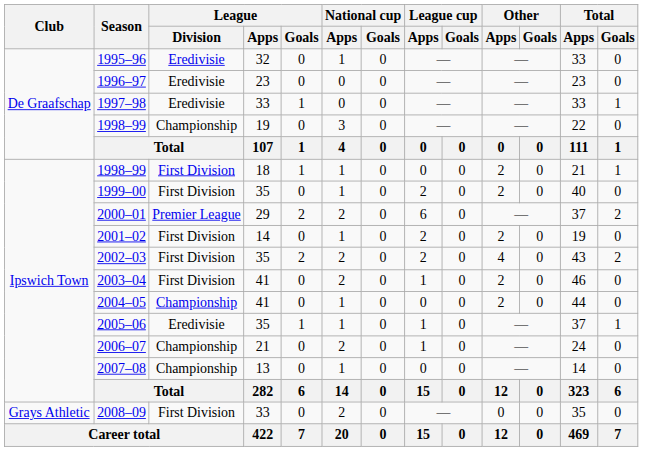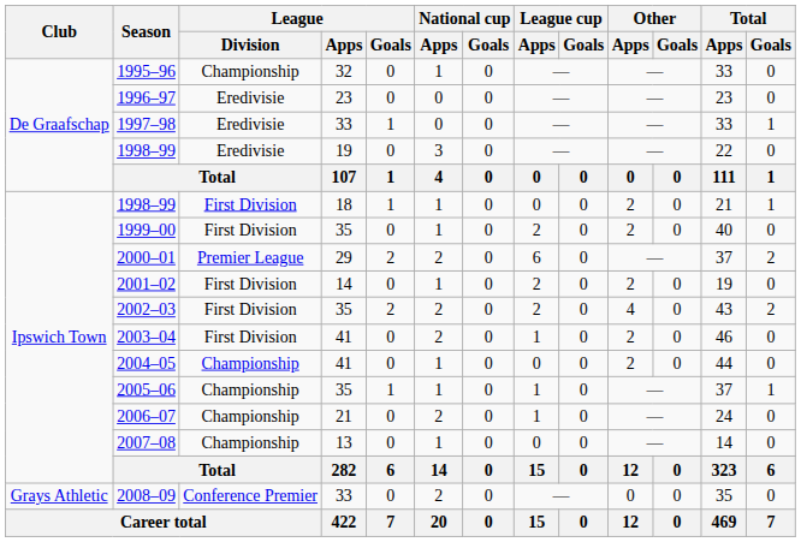 <table class=wikitable style="text-align:center;">
 <tr>
 <th rowspan="2">Club</th>
 <th rowspan="2">Season</th>
 <th colspan="3">League</th>
 <th colspan="2">National cup</th>
 <th colspan="2">League cup</th>
 <th colspan="2">Other</th>
 <th colspan="2">Total</th>
 </tr>
 <tr>
 <th>Division</th>
 <th>Apps</th>
 <th>Goals</th>
 <th>Apps</th>
 <th>Goals</th>
 <th>Apps</th>
 <th>Goals</th>
 <th>Apps</th>
 <th>Goals</th>
 <th>Apps</th>
 <th>Goals</th>
 </tr>
 <tr>
 <td rowspan="5"><a href='#'>De Graafschap</a></td>
 <td><a href='#'>1995–96</a></td>
-<td><a href='#'>Eredivisie</a></td>
+<td>Championship</td>
 <td>32</td>
 <td>0</td>
 <td>1</td>
 <td>0</td>
 <td colspan="2">—</td>
 <td colspan="2">—</td>
 <td>33</td>
 <td>0</td>
 </tr>
 <tr>
 <td><a href='#'>1996–97</a></td>
 <td>Eredivisie</td>
 <td>23</td>
 <td>0</td>
 <td>0</td>
 <td>0</td>
 <td colspan="2">—</td>
 <td colspan="2">—</td>
 <td>23</td>
 <td>0</td>
 </tr>
 <tr>
 <td><a href='#'>1997–98</a></td>
 <td>Eredivisie</td>
 <td>33</td>
 <td>1</td>
 <td>0</td>
 <td>0</td>
 <td colspan="2">—</td>
 <td colspan="2">—</td>
 <td>33</td>
 <td>1</td>
 </tr>
 <tr>
 <td><a href='#'>1998–99</a></td>
-<td>Championship</td>
+<td>Eredivisie</td>
 <td>19</td>
 <td>0</td>
 <td>3</td>
 <td>0</td>
 <td colspan="2">—</td>
 <td colspan="2">—</td>
 <td>22</td>
 <td>0</td>
 </tr>
 <tr>
 <th colspan="2">Total</th>
 <th>107</th>
 <th>1</th>
 <th>4</th>
 <th>0</th>
 <th>0</th>
 <th>0</th>
 <th>0</th>
 <th>0</th>
 <th>111</th>
 <th>1</th>
 </tr>
 <tr>
 <td rowspan="11"><a href='#'>Ipswich Town</a></td>
 <td><a href='#'>1998–99</a></td>
 <td><a href='#'>First Division</a></td>
 <td>18</td>
 <td>1</td>
 <td>1</td>
 <td>0</td>
 <td>0</td>
 <td>0</td>
 <td>2</td>
 <td>0</td>
 <td>21</td>
 <td>1</td>
 </tr>
 <tr>
 <td><a href='#'>1999–00</a></td>
 <td>First Division</td>
 <td>35</td>
 <td>0</td>
 <td>1</td>
 <td>0</td>
 <td>2</td>
 <td>0</td>
 <td>2</td>
 <td>0</td>
 <td>40</td>
 <td>0</td>
 </tr>
 <tr>
 <td><a href='#'>2000–01</a></td>
 <td><a href='#'>Premier League</a></td>
 <td>29</td>
 <td>2</td>
 <td>2</td>
 <td>0</td>
 <td>6</td>
 <td>0</td>
 <td colspan="2">—</td>
 <td>37</td>
 <td>2</td>
 </tr>
 <tr>
 <td><a href='#'>2001–02</a></td>
 <td>First Division</td>
 <td>14</td>
 <td>0</td>
 <td>1</td>
 <td>0</td>
 <td>2</td>
 <td>0</td>
 <td>2</td>
 <td>0</td>
 <td>19</td>
 <td>0</td>
 </tr>
 <tr>
 <td><a href='#'>2002–03</a></td>
 <td>First Division</td>
 <td>35</td>
 <td>2</td>
 <td>2</td>
 <td>0</td>
 <td>2</td>
 <td>0</td>
 <td>4</td>
 <td>0</td>
 <td>43</td>
 <td>2</td>
 </tr>
 <tr>
 <td><a href='#'>2003–04</a></td>
 <td>First Division</td>
 <td>41</td>
 <td>0</td>
 <td>2</td>
 <td>0</td>
 <td>1</td>
 <td>0</td>
 <td>2</td>
 <td>0</td>
 <td>46</td>
 <td>0</td>
 </tr>
 <tr>
 <td><a href='#'>2004–05</a></td>
 <td><a href='#'>Championship</a></td>
 <td>41</td>
 <td>0</td>
 <td>1</td>
 <td>0</td>
 <td>0</td>
 <td>0</td>
 <td>2</td>
 <td>0</td>
 <td>44</td>
 <td>0</td>
 </tr>
 <tr>
 <td><a href='#'>2005–06</a></td>
-<td>Eredivisie</td>
+<td>Championship</td>
 <td>35</td>
 <td>1</td>
 <td>1</td>
 <td>0</td>
 <td>1</td>
 <td>0</td>
 <td colspan="2">—</td>
 <td>37</td>
 <td>1</td>
 </tr>
 <tr>
 <td><a href='#'>2006–07</a></td>
 <td>Championship</td>
 <td>21</td>
 <td>0</td>
 <td>2</td>
 <td>0</td>
 <td>1</td>
 <td>0</td>
 <td colspan="2">—</td>
 <td>24</td>
 <td>0</td>
 </tr>
 <tr>
 <td><a href='#'>2007–08</a></td>
 <td>Championship</td>
 <td>13</td>
 <td>0</td>
 <td>1</td>
 <td>0</td>
 <td>0</td>
 <td>0</td>
 <td colspan="2">—</td>
 <td>14</td>
 <td>0</td>
 </tr>
 <tr>
 <th colspan="2">Total</th>
 <th>282</th>
 <th>6</th>
 <th>14</th>
 <th>0</th>
 <th>15</th>
 <th>0</th>
 <th>12</th>
 <th>0</th>
 <th>323</th>
 <th>6</th>
 </tr>
 <tr>
 <td><a href='#'>Grays Athletic</a></td>
 <td><a href='#'>2008–09</a></td>
-<td>First Division</td>
+<td><a href='#'>Conference Premier</a></td>
 <td>33</td>
 <td>0</td>
 <td>2</td>
 <td>0</td>
 <td colspan="2">—</td>
 <td>0</td>
 <td>0</td>
 <td>35</td>
 <td>0</td>
 </tr>
 <tr>
 <th colspan="3">Career total</th>
 <th>422</th>
 <th>7</th>
 <th>20</th>
 <th>0</th>
 <th>15</th>
 <th>0</th>
 <th>12</th>
 <th>0</th>
 <th>469</th>
 <th>7</th>
 </tr>
 </table>
